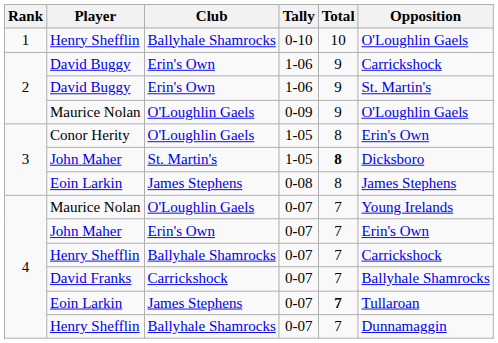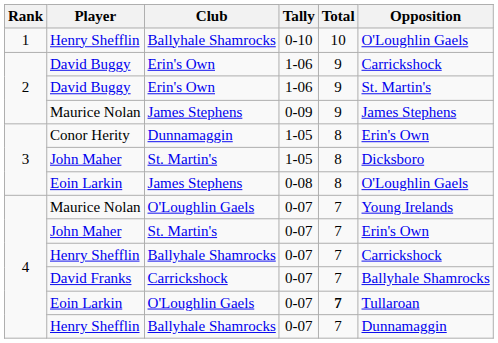 <table class="wikitable">
 <tr>
 <th>Rank</th>
 <th>Player</th>
 <th>Club</th>
 <th>Tally</th>
 <th>Total</th>
 <th>Opposition</th>
 </tr>
 <tr>
 <td rowspan="1" style="text-align:center;">1</td>
 <td><a href='#'>Henry Shefflin</a></td>
 <td><a href='#'>Ballyhale Shamrocks</a></td>
 <td align=center>0-10</td>
 <td align=center>10</td>
 <td><a href='#'>O'Loughlin Gaels</a></td>
 </tr>
 <tr>
 <td rowspan="3" style="text-align:center;">2</td>
 <td><a href='#'>David Buggy</a></td>
 <td><a href='#'>Erin's Own</a></td>
 <td align=center>1-06</td>
 <td align=center>9</td>
 <td><a href='#'>Carrickshock</a></td>
 </tr>
 <tr>
 <td><a href='#'>David Buggy</a></td>
 <td><a href='#'>Erin's Own</a></td>
 <td align=center>1-06</td>
 <td align=center>9</td>
 <td><a href='#'>St. Martin's</a></td>
 </tr>
 <tr>
 <td>Maurice Nolan</td>
-<td><a href='#'>O'Loughlin Gaels</a></td>
+<td><a href='#'>James Stephens</a></td>
 <td align=center>0-09</td>
 <td align=center>9</td>
-<td><a href='#'>O'Loughlin Gaels</a></td>
+<td><a href='#'>James Stephens</a></td>
 </tr>
 <tr>
 <td rowspan="3" style="text-align:center;">3</td>
 <td>Conor Herity</td>
-<td><a href='#'>O'Loughlin Gaels</a></td>
+<td><a href='#'>Dunnamaggin</a></td>
 <td align=center>1-05</td>
 <td align=center>8</td>
 <td><a href='#'>Erin's Own</a></td>
 </tr>
 <tr>
 <td><a href='#'>John Maher</a></td>
 <td><a href='#'>St. Martin's</a></td>
 <td align=center>1-05</td>
-<td align=center><strong>8</strong></td>
+<td align=center>8</td>
 <td><a href='#'>Dicksboro</a></td>
 </tr>
 <tr>
 <td><a href='#'>Eoin Larkin</a></td>
 <td><a href='#'>James Stephens</a></td>
 <td align=center>0-08</td>
 <td align=center>8</td>
-<td><a href='#'>James Stephens</a></td>
+<td><a href='#'>O'Loughlin Gaels</a></td>
 </tr>
 <tr>
 <td rowspan="6" style="text-align:center;">4</td>
 <td>Maurice Nolan</td>
 <td><a href='#'>O'Loughlin Gaels</a></td>
 <td align=center>0-07</td>
 <td align=center>7</td>
 <td><a href='#'>Young Irelands</a></td>
 </tr>
 <tr>
 <td><a href='#'>John Maher</a></td>
-<td><a href='#'>Erin's Own</a></td>
+<td><a href='#'>St. Martin's</a></td>
 <td align=center>0-07</td>
 <td align=center>7</td>
 <td><a href='#'>Erin's Own</a></td>
 </tr>
 <tr>
 <td><a href='#'>Henry Shefflin</a></td>
 <td><a href='#'>Ballyhale Shamrocks</a></td>
 <td align=center>0-07</td>
 <td align=center>7</td>
 <td><a href='#'>Carrickshock</a></td>
 </tr>
 <tr>
 <td><a href='#'>David Franks</a></td>
 <td><a href='#'>Carrickshock</a></td>
 <td align=center>0-07</td>
 <td align=center>7</td>
 <td><a href='#'>Ballyhale Shamrocks</a></td>
 </tr>
 <tr>
 <td><a href='#'>Eoin Larkin</a></td>
-<td><a href='#'>James Stephens</a></td>
+<td><a href='#'>O'Loughlin Gaels</a></td>
 <td align=center>0-07</td>
 <td align=center><strong>7</strong></td>
 <td><a href='#'>Tullaroan</a></td>
 </tr>
 <tr>
 <td><a href='#'>Henry Shefflin</a></td>
 <td><a href='#'>Ballyhale Shamrocks</a></td>
 <td align=center>0-07</td>
 <td align=center>7</td>
 <td><a href='#'>Dunnamaggin</a></td>
 </tr>
 </table>
